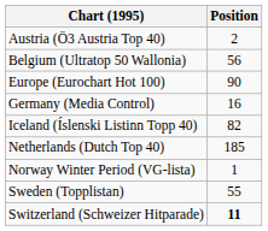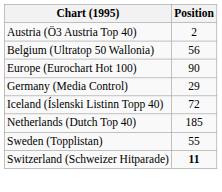 <table class="wikitable sortable">
 <tr>
 <th>Chart (1995)</th>
 <th>Position</th>
 </tr>
 <tr>
 <td>Austria (Ö3 Austria Top 40)</td>
 <td align="center">2</td>
 </tr>
 <tr>
 <td>Belgium (Ultratop 50 Wallonia)</td>
 <td align="center">56</td>
 </tr>
 <tr>
 <td>Europe (Eurochart Hot 100)</td>
 <td align="center">90</td>
 </tr>
 <tr>
 <td>Germany (Media Control)</td>
-<td align="center">16</td>
+<td align="center">29</td>
 </tr>
 <tr>
 <td>Iceland (Íslenski Listinn Topp 40)</td>
-<td align="center">82</td>
+<td align="center">72</td>
 </tr>
 <tr>
 <td>Netherlands (Dutch Top 40)</td>
 <td align="center">185</td>
-</tr>
-<tr>
-<td>Norway Winter Period (VG-lista)</td>
-<td align="center">1</td>
 </tr>
 <tr>
 <td>Sweden (Topplistan)</td>
 <td align="center">55</td>
 </tr>
 <tr>
 <td>Switzerland (Schweizer Hitparade)</td>
 <td align="center"><strong>11</strong></td>
 </tr>
 </table>
